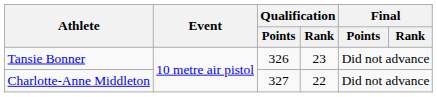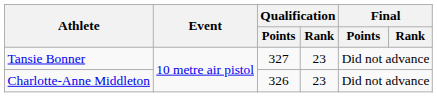 <table class="wikitable" style="font-size:90%">
 <tr>
 <th rowspan=2>Athlete</th>
 <th rowspan=2>Event</th>
 <th colspan=2>Qualification</th>
 <th colspan=2>Final</th>
 </tr>
 <tr style="font-size:95%">
 <th>Points</th>
 <th>Rank</th>
 <th>Points</th>
 <th>Rank</th>
 </tr>
 <tr align=center>
 <td align=left><a href='#'>Tansie Bonner</a></td>
 <td align=left rowspan=2><a href='#'>10 metre air pistol</a></td>
-<td>326</td>
+<td>327</td>
 <td>23</td>
 <td colspan=2>Did not advance</td>
 </tr>
 <tr align=center>
 <td align=left><a href='#'>Charlotte-Anne Middleton</a></td>
-<td>327</td>
-<td>22</td>
+<td>326</td>
+<td>23</td>
 <td colspan=2>Did not advance</td>
 </tr>
 </table>
